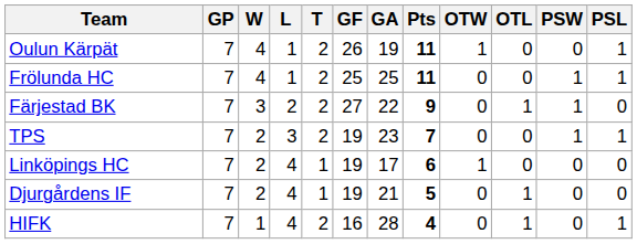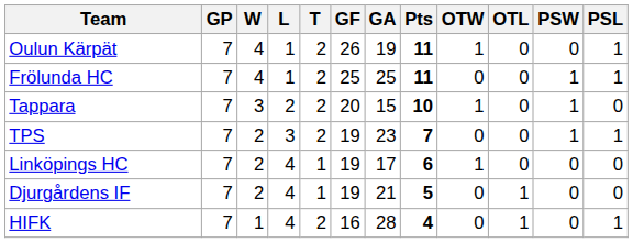 <table class="wikitable" style="text-align: right;">
 <tr>
 <th width=165>Team</th>
 <th width=20>GP</th>
 <th width=20>W</th>
 <th width=20>L</th>
 <th width=20>T</th>
 <th width=20>GF</th>
 <th width=20>GA</th>
 <th width=20>Pts</th>
 <th width=20>OTW</th>
 <th width=20>OTL</th>
 <th width=20>PSW</th>
 <th width=20>PSL</th>
 </tr>
 <tr style="background:#ffffff;">
 <td style="text-align:left;"> <a href='#'>Oulun Kärpät</a></td>
 <td>7</td>
 <td>4</td>
 <td>1</td>
 <td>2</td>
 <td>26</td>
 <td>19</td>
 <td><strong>11</strong></td>
 <td>1</td>
 <td>0</td>
 <td>0</td>
 <td>1</td>
 </tr>
 <tr style="background:#ffffff;">
 <td style="text-align:left;"> <a href='#'>Frölunda HC</a></td>
 <td>7</td>
 <td>4</td>
 <td>1</td>
 <td>2</td>
 <td>25</td>
 <td>25</td>
 <td><strong>11</strong></td>
 <td>0</td>
 <td>0</td>
 <td>1</td>
 <td>1</td>
 </tr>
 <tr style="background:#ffffff;">
-<td style="text-align:left;"> <a href='#'>Färjestad BK</a></td>
+<td style="text-align:left;"> <a href='#'>Tappara</a></td>
 <td>7</td>
 <td>3</td>
 <td>2</td>
 <td>2</td>
-<td>27</td>
-<td>22</td>
-<td><strong>9</strong></td>
+<td>20</td>
+<td>15</td>
+<td><strong>10</strong></td>
+<td>1</td>
 <td>0</td>
-<td>1</td>
 <td>1</td>
 <td>0</td>
 </tr>
 <tr style="background:#ffffff;">
 <td style="text-align:left;"> <a href='#'>TPS</a></td>
 <td>7</td>
 <td>2</td>
 <td>3</td>
 <td>2</td>
 <td>19</td>
 <td>23</td>
 <td><strong>7</strong></td>
 <td>0</td>
 <td>0</td>
 <td>1</td>
 <td>1</td>
 </tr>
 <tr style="background:#ffffff;">
 <td style="text-align:left;"> <a href='#'>Linköpings HC</a></td>
 <td>7</td>
 <td>2</td>
 <td>4</td>
 <td>1</td>
 <td>19</td>
 <td>17</td>
 <td><strong>6</strong></td>
 <td>1</td>
 <td>0</td>
 <td>0</td>
 <td>0</td>
 </tr>
 <tr style="background:#ffffff;">
 <td style="text-align:left;"> <a href='#'>Djurgårdens IF</a></td>
 <td>7</td>
 <td>2</td>
 <td>4</td>
 <td>1</td>
 <td>19</td>
 <td>21</td>
 <td><strong>5</strong></td>
 <td>0</td>
 <td>1</td>
 <td>0</td>
 <td>0</td>
 </tr>
 <tr style="background:#ffffff;">
 <td style="text-align:left;"> <a href='#'>HIFK</a></td>
 <td>7</td>
 <td>1</td>
 <td>4</td>
 <td>2</td>
 <td>16</td>
 <td>28</td>
 <td><strong>4</strong></td>
 <td>0</td>
 <td>1</td>
 <td>0</td>
 <td>1</td>
 </tr>
 </table>
